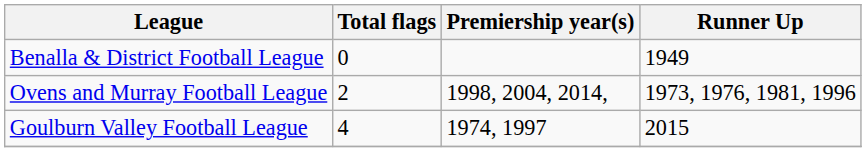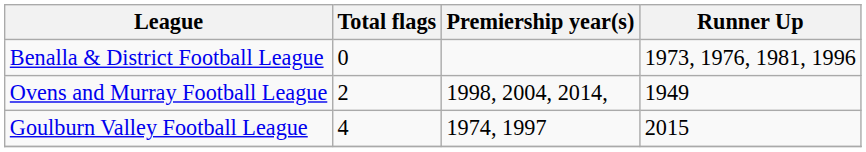 <table class="wikitable">
 <tr>
 <th>League</th>
 <th>Total flags</th>
 <th>Premiership year(s)</th>
 <th>Runner Up</th>
 </tr>
 <tr>
 <td><a href='#'>Benalla & District Football League</a></td>
 <td>0</td>
 <td></td>
-<td>1949</td>
+<td>1973, 1976, 1981, 1996</td>
 </tr>
 <tr>
 <td><a href='#'>Ovens and Murray Football League</a></td>
 <td>2</td>
 <td>1998, 2004, 2014,</td>
-<td>1973, 1976, 1981, 1996</td>
+<td>1949</td>
 </tr>
 <tr>
 <td><a href='#'>Goulburn Valley Football League</a></td>
 <td>4</td>
 <td>1974, 1997</td>
 <td>2015</td>
 </tr>
 <tr>
 </tr>
 </table>
